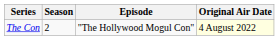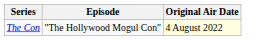 <table class="wikitable sortable static-row-numbers">
 <tr>
 <th>Series</th>
-<th>Season</th>
 <th>Episode</th>
 <th>Original Air Date</th>
 </tr>
 <tr>
 <td><em><a href='#'>The Con</a></em></td>
-<td>2</td>
 <td>"The Hollywood Mogul Con"</td>
 <td style="background: lightyellow;">4 August 2022</td>
 </tr>
 </table>
